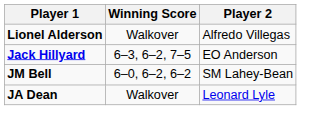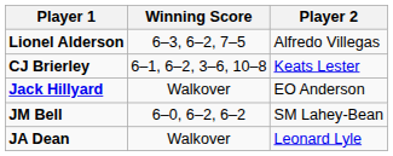 <table class=wikitable style="border:1px solid #AAAAAA;">
 <tr>
 <th>Player 1</th>
 <th>Winning Score</th>
 <th>Player 2</th>
 </tr>
 <tr>
 <td> <strong>Lionel Alderson</strong></td>
-<td align="center">Walkover</td>
+<td align="center">6–3, 6–2, 7–5</td>
 <td> Alfredo Villegas</td>
 </tr>
 <tr>
+<td> <strong>CJ Brierley</strong></td>
+<td align="center">6–1, 6–2, 3–6, 10–8</td>
+<td> <a href='#'>Keats Lester</a></td>
+</tr>
+<tr>
 <td> <strong><a href='#'>Jack Hillyard</a></strong></td>
-<td align="center">6–3, 6–2, 7–5</td>
+<td align="center">Walkover</td>
 <td> EO Anderson</td>
 </tr>
 <tr>
 <td> <strong>JM Bell</strong></td>
 <td align="center">6–0, 6–2, 6–2</td>
 <td> SM Lahey-Bean</td>
 </tr>
 <tr>
 <td> <strong>JA Dean</strong></td>
 <td align="center">Walkover</td>
 <td> <a href='#'>Leonard Lyle</a></td>
 </tr>
 </table>
